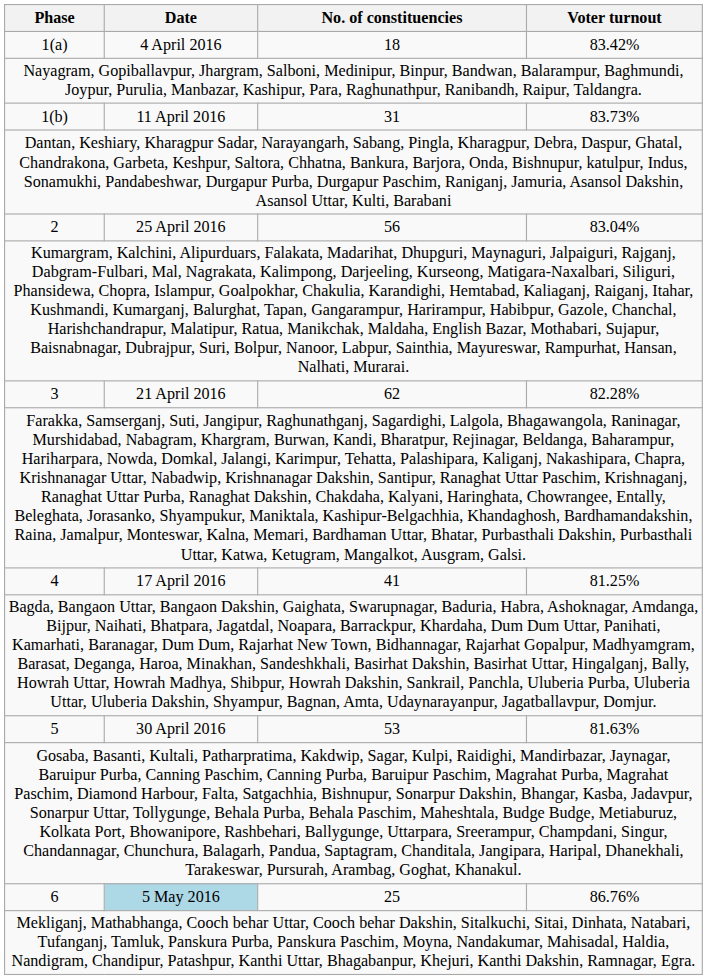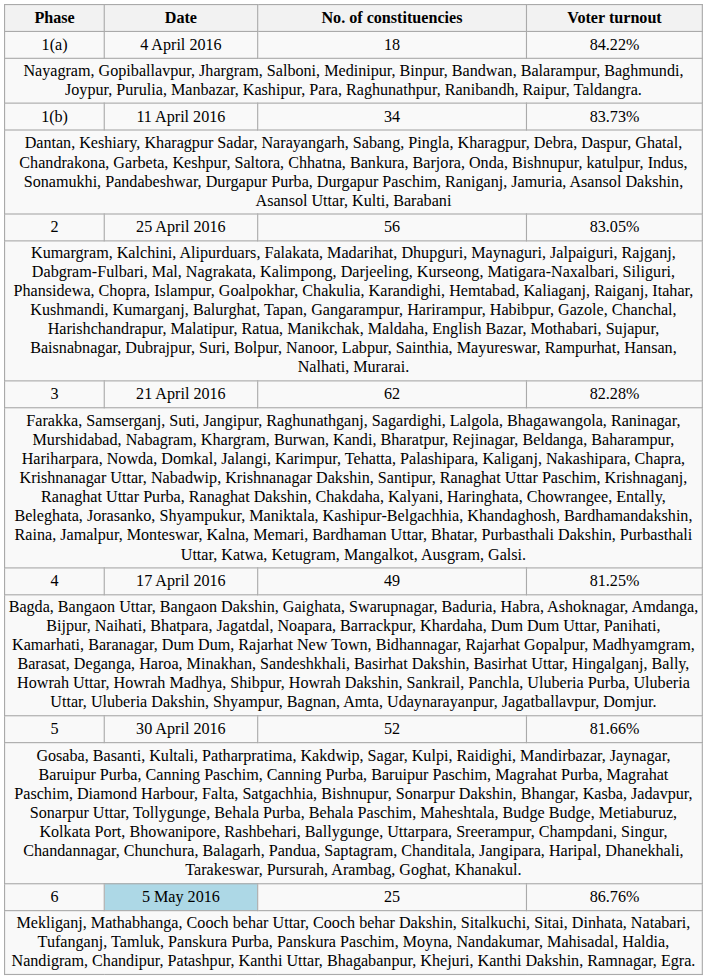 <table class="wikitable" style="width: 100%;font-size: 90%;">
 <tr>
 <th>Phase</th>
 <th>Date</th>
 <th>No. of constituencies</th>
 <th>Voter turnout</th>
 </tr>
 <tr style="text-align:center">
 <td>1(a)</td>
 <td>4 April 2016</td>
 <td>18</td>
-<td>83.42%</td>
+<td>84.22%</td>
 </tr>
 <tr style="text-align:center">
 <td colspan="4">Nayagram, Gopiballavpur, Jhargram, Salboni, Medinipur, Binpur, Bandwan, Balarampur, Baghmundi, Joypur, Purulia, Manbazar, Kashipur, Para, Raghunathpur, Ranibandh, Raipur, Taldangra.</td>
 </tr>
 <tr style="text-align:center">
 <td>1(b)</td>
 <td>11 April 2016</td>
-<td>31</td>
+<td>34</td>
 <td>83.73%</td>
 </tr>
 <tr style="text-align:center">
 <td colspan="4">Dantan, Keshiary, Kharagpur Sadar, Narayangarh, Sabang, Pingla, Kharagpur, Debra, Daspur, Ghatal, Chandrakona, Garbeta, Keshpur, Saltora, Chhatna, Bankura, Barjora, Onda, Bishnupur, katulpur, Indus, Sonamukhi, Pandabeshwar, Durgapur Purba, Durgapur Paschim, Raniganj, Jamuria, Asansol Dakshin, Asansol Uttar, Kulti, Barabani</td>
 </tr>
 <tr style="text-align:center">
 <td>2</td>
 <td>25 April 2016</td>
 <td>56</td>
-<td>83.04%</td>
+<td>83.05%</td>
 </tr>
 <tr style="text-align:center">
 <td colspan="4">Kumargram, Kalchini, Alipurduars, Falakata, Madarihat, Dhupguri, Maynaguri, Jalpaiguri, Rajganj, Dabgram-Fulbari, Mal, Nagrakata, Kalimpong, Darjeeling, Kurseong, Matigara-Naxalbari, Siliguri, Phansidewa, Chopra, Islampur, Goalpokhar, Chakulia, Karandighi, Hemtabad, Kaliaganj, Raiganj, Itahar, Kushmandi, Kumarganj, Balurghat, Tapan, Gangarampur, Harirampur, Habibpur, Gazole, Chanchal, Harishchandrapur, Malatipur, Ratua, Manikchak, Maldaha, English Bazar, Mothabari, Sujapur, Baisnabnagar, Dubrajpur, Suri, Bolpur, Nanoor, Labpur, Sainthia, Mayureswar, Rampurhat, Hansan, Nalhati, Murarai.</td>
 </tr>
 <tr style="text-align:center">
 <td>3</td>
 <td>21 April 2016</td>
 <td>62</td>
 <td>82.28%</td>
 </tr>
 <tr style="text-align:center">
 <td colspan="4">Farakka, Samserganj, Suti, Jangipur, Raghunathganj, Sagardighi, Lalgola, Bhagawangola, Raninagar, Murshidabad, Nabagram, Khargram, Burwan, Kandi, Bharatpur, Rejinagar, Beldanga, Baharampur, Hariharpara, Nowda, Domkal, Jalangi, Karimpur, Tehatta, Palashipara, Kaliganj, Nakashipara, Chapra, Krishnanagar Uttar, Nabadwip, Krishnanagar Dakshin, Santipur, Ranaghat Uttar Paschim, Krishnaganj, Ranaghat Uttar Purba, Ranaghat Dakshin, Chakdaha, Kalyani, Haringhata, Chowrangee, Entally, Beleghata, Jorasanko, Shyampukur, Maniktala, Kashipur-Belgachhia, Khandaghosh, Bardhamandakshin, Raina, Jamalpur, Monteswar, Kalna, Memari, Bardhaman Uttar, Bhatar, Purbasthali Dakshin, Purbasthali Uttar, Katwa, Ketugram, Mangalkot, Ausgram, Galsi.</td>
 </tr>
 <tr style="text-align:center">
 <td>4</td>
 <td>17 April 2016</td>
-<td>41</td>
+<td>49</td>
 <td>81.25%</td>
 </tr>
 <tr style="text-align:center">
 <td colspan="4">Bagda, Bangaon Uttar, Bangaon Dakshin, Gaighata, Swarupnagar, Baduria, Habra, Ashoknagar, Amdanga, Bijpur, Naihati, Bhatpara, Jagatdal, Noapara, Barrackpur, Khardaha, Dum Dum Uttar, Panihati, Kamarhati, Baranagar, Dum Dum, Rajarhat New Town, Bidhannagar, Rajarhat Gopalpur, Madhyamgram, Barasat, Deganga, Haroa, Minakhan, Sandeshkhali, Basirhat Dakshin, Basirhat Uttar, Hingalganj, Bally, Howrah Uttar, Howrah Madhya, Shibpur, Howrah Dakshin, Sankrail, Panchla, Uluberia Purba, Uluberia Uttar, Uluberia Dakshin, Shyampur, Bagnan, Amta, Udaynarayanpur, Jagatballavpur, Domjur.</td>
 </tr>
 <tr style="text-align:center">
 <td>5</td>
 <td>30 April 2016</td>
-<td>53</td>
-<td>81.63%</td>
+<td>52</td>
+<td>81.66%</td>
 </tr>
 <tr style="text-align:center">
 <td colspan="4">Gosaba, Basanti, Kultali, Patharpratima, Kakdwip, Sagar, Kulpi, Raidighi, Mandirbazar, Jaynagar, Baruipur Purba, Canning Paschim, Canning Purba, Baruipur Paschim, Magrahat Purba, Magrahat Paschim, Diamond Harbour, Falta, Satgachhia, Bishnupur, Sonarpur Dakshin, Bhangar, Kasba, Jadavpur, Sonarpur Uttar, Tollygunge, Behala Purba, Behala Paschim, Maheshtala, Budge Budge, Metiaburuz, Kolkata Port, Bhowanipore, Rashbehari, Ballygunge, Uttarpara, Sreerampur, Champdani, Singur, Chandannagar, Chunchura, Balagarh, Pandua, Saptagram, Chanditala, Jangipara, Haripal, Dhanekhali, Tarakeswar, Pursurah, Arambag, Goghat, Khanakul.</td>
 </tr>
 <tr style="text-align:center">
 <td>6</td>
 <td style="background: lightblue;">5 May 2016</td>
 <td>25</td>
 <td>86.76%</td>
 </tr>
 <tr style="text-align:center">
 <td colspan="4">Mekliganj, Mathabhanga, Cooch behar Uttar, Cooch behar Dakshin, Sitalkuchi, Sitai, Dinhata, Natabari, Tufanganj, Tamluk, Panskura Purba, Panskura Paschim, Moyna, Nandakumar, Mahisadal, Haldia, Nandigram, Chandipur, Patashpur, Kanthi Uttar, Bhagabanpur, Khejuri, Kanthi Dakshin, Ramnagar, Egra.</td>
 </tr>
 </table>
